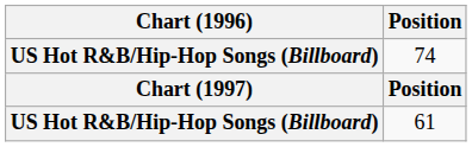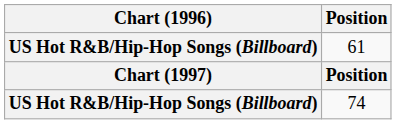 <table class="wikitable plainrowheaders" style="text-align:center">
 <tr>
 <th scope="col">Chart (1996)</th>
 <th scope="col">Position</th>
 </tr>
 <tr>
 <th scope="row">US Hot R&B/Hip-Hop Songs (<em>Billboard</em>)</th>
-<td>74</td>
+<td>61</td>
 </tr>
 <tr>
 <th scope="col">Chart (1997)</th>
 <th scope="col">Position</th>
 </tr>
 <tr>
 <th scope="row">US Hot R&B/Hip-Hop Songs (<em>Billboard</em>)</th>
-<td>61</td>
+<td>74</td>
 </tr>
 </table>
